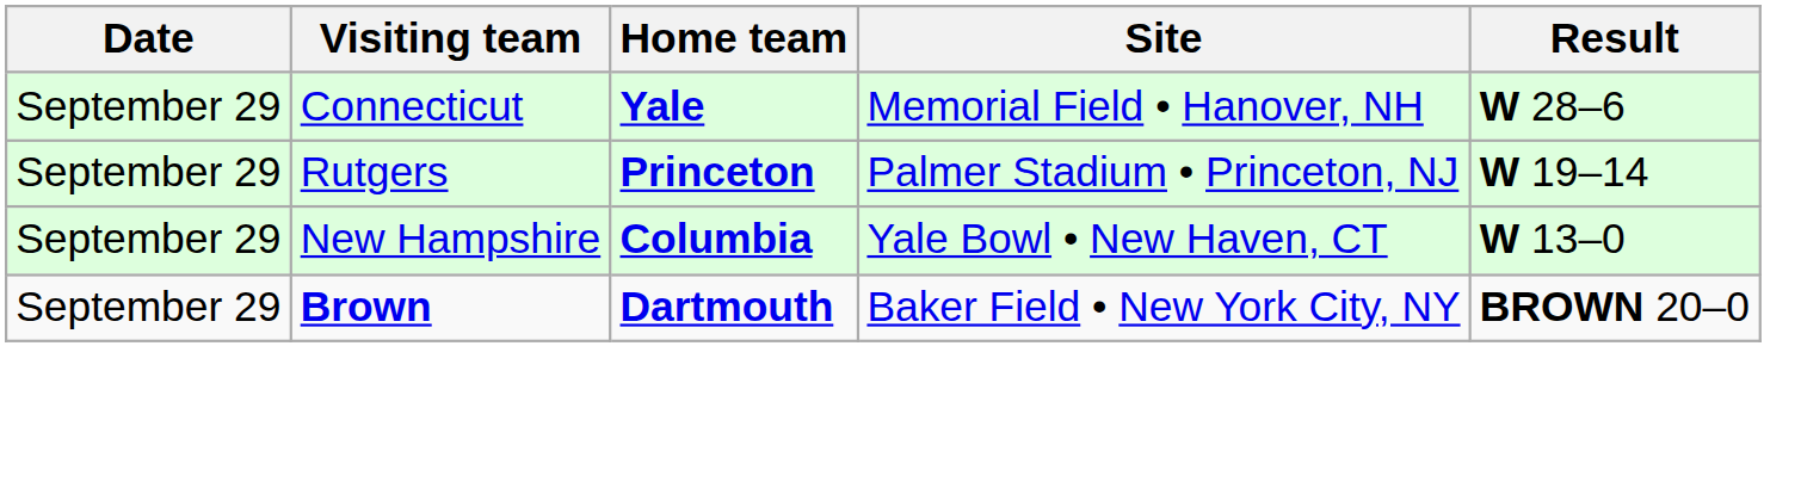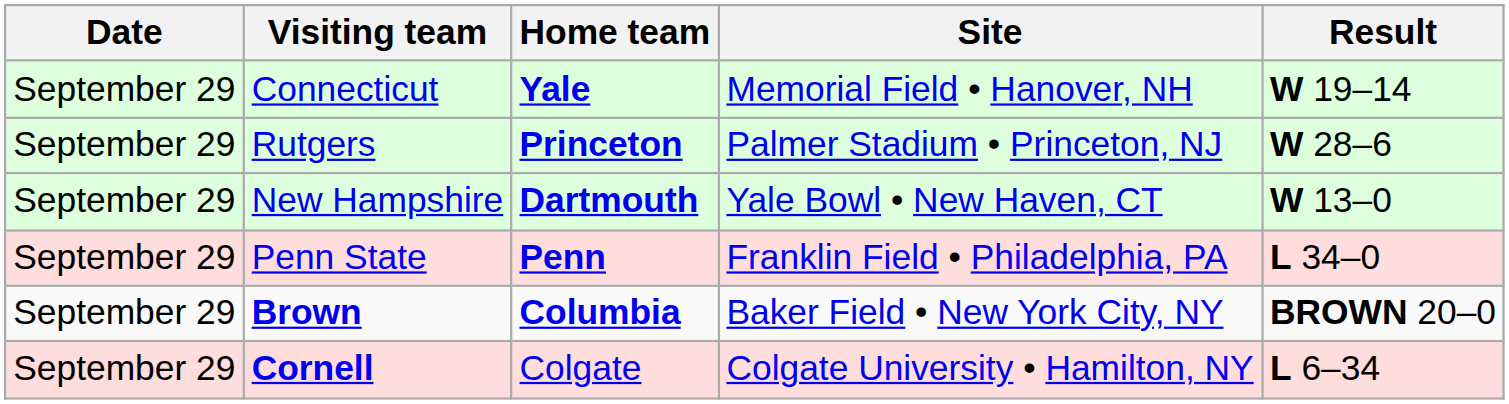 <table class="wikitable">
 <tr>
 <th>Date</th>
 <th>Visiting team</th>
 <th>Home team</th>
 <th>Site</th>
 <th>Result</th>
 </tr>
 <tr style="background:#DDFFDD;">
 <td>September 29</td>
 <td><a href='#'>Connecticut</a></td>
 <td><strong><a href='#'>Yale</a></strong></td>
 <td><a href='#'>Memorial Field</a> • <a href='#'>Hanover, NH</a></td>
-<td><strong>W</strong> 28–6</td>
+<td><strong>W</strong> 19–14</td>
 </tr>
 <tr style="background:#DDFFDD;">
 <td>September 29</td>
 <td><a href='#'>Rutgers</a></td>
 <td><strong><a href='#'>Princeton</a></strong></td>
 <td><a href='#'>Palmer Stadium</a> • <a href='#'>Princeton, NJ</a></td>
-<td><strong>W</strong> 19–14</td>
+<td><strong>W</strong> 28–6</td>
 </tr>
 <tr style="background:#DDFFDD;">
 <td>September 29</td>
 <td><a href='#'>New Hampshire</a></td>
-<td><strong><a href='#'>Columbia</a></strong></td>
+<td><strong><a href='#'>Dartmouth</a></strong></td>
 <td><a href='#'>Yale Bowl</a> • <a href='#'>New Haven, CT</a></td>
 <td><strong>W</strong> 13–0</td>
+</tr>
+<tr style="background:#FFDDDD;">
+<td>September 29</td>
+<td><a href='#'>Penn State</a></td>
+<td><strong><a href='#'>Penn</a></strong></td>
+<td><a href='#'>Franklin Field</a> • <a href='#'>Philadelphia, PA</a></td>
+<td><strong>L</strong> 34–0</td>
 </tr>
 <tr>
 <td>September 29</td>
 <td><strong><a href='#'>Brown</a></strong></td>
-<td><strong><a href='#'>Dartmouth</a></strong></td>
+<td><strong><a href='#'>Columbia</a></strong></td>
 <td><a href='#'>Baker Field</a> • <a href='#'>New York City, NY</a></td>
 <td><strong>BROWN</strong> 20–0</td>
 </tr>
+<tr style="background:#FFDDDD;">
+<td>September 29</td>
+<td><strong><a href='#'>Cornell</a></strong></td>
+<td><a href='#'>Colgate</a></td>
+<td><a href='#'>Colgate University</a> • <a href='#'>Hamilton, NY</a></td>
+<td><strong>L</strong> 6–34</td>
+</tr>
 </table>
